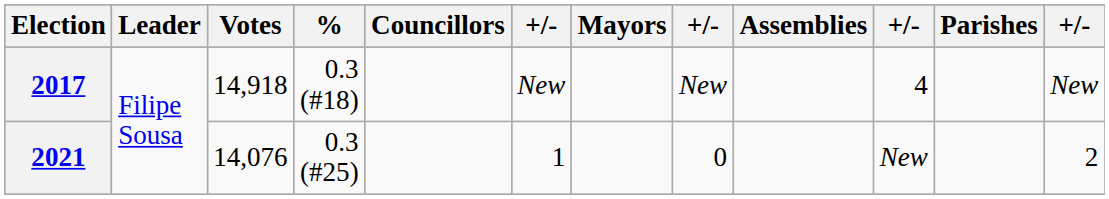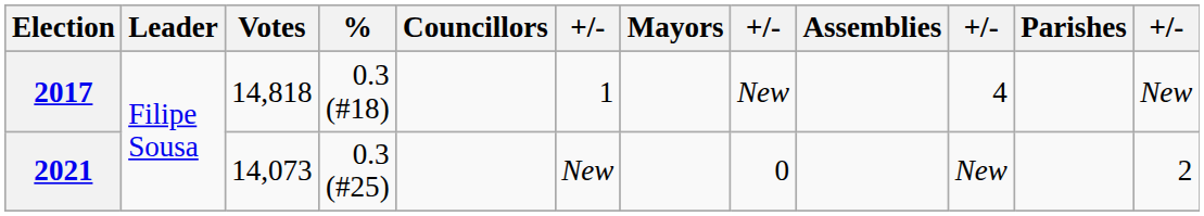 <table class="wikitable" style="text-align:right;">
 <tr>
 <th>Election</th>
 <th width="152px">Leader</th>
 <th>Votes</th>
 <th>%</th>
 <th>Councillors</th>
 <th>+/-</th>
 <th>Mayors</th>
 <th>+/-</th>
 <th>Assemblies</th>
 <th>+/-</th>
 <th>Parishes</th>
 <th>+/-</th>
 </tr>
 <tr>
 <th><a href='#'>2017</a></th>
 <td rowspan="2" align=left><a href='#'>Filipe Sousa</a></td>
-<td>14,918</td>
+<td>14,818</td>
 <td>0.3 (#18)</td>
 <td></td>
-<td><em>New</em></td>
+<td> 1</td>
 <td></td>
 <td><em>New</em></td>
 <td></td>
 <td> 4</td>
 <td></td>
 <td><em>New</em></td>
 </tr>
 <tr>
 <th><a href='#'>2021</a></th>
-<td>14,076</td>
+<td>14,073</td>
 <td>0.3 (#25)</td>
 <td></td>
-<td> 1</td>
+<td><em>New</em></td>
 <td></td>
 <td> 0</td>
 <td></td>
 <td><em>New</em></td>
 <td></td>
 <td> 2</td>
 </tr>
 </table>
